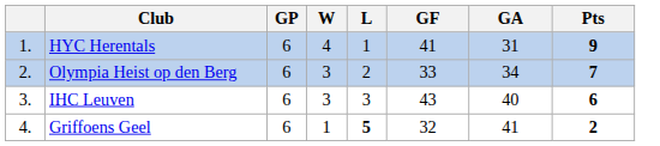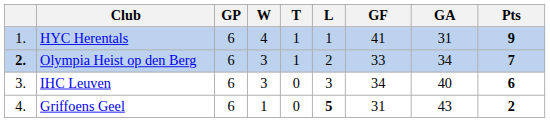 <table class="wikitable">
 <tr>
 <th width="30"></th>
 <th width="200">Club</th>
 <th width="30">GP</th>
 <th width="30">W</th>
+<th width="30">T</th>
 <th width="30">L</th>
 <th width="70">GF</th>
 <th width="70">GA</th>
 <th width="70">Pts</th>
 </tr>
 <tr bgcolor="#BCD2EE" align="center">
 <td>1.</td>
 <td align="left"><a href='#'>HYC Herentals</a></td>
 <td>6</td>
 <td>4</td>
 <td>1</td>
+<td>1</td>
 <td>41</td>
 <td>31</td>
 <td><strong>9</strong></td>
 </tr>
 <tr bgcolor="#BCD2EE" align="center">
-<td>2.</td>
+<td><strong>2.</strong></td>
 <td align="left"><a href='#'>Olympia Heist op den Berg</a></td>
 <td>6</td>
 <td>3</td>
+<td>1</td>
 <td>2</td>
 <td>33</td>
 <td>34</td>
 <td><strong>7</strong></td>
 </tr>
 <tr bgcolor="#FFFFFF" align="center">
 <td>3.</td>
 <td align="left"><a href='#'>IHC Leuven</a></td>
 <td>6</td>
 <td>3</td>
+<td>0</td>
 <td>3</td>
-<td>43</td>
+<td>34</td>
 <td>40</td>
 <td><strong>6</strong></td>
 </tr>
 <tr bgcolor="#FFFFFF" align="center">
 <td>4.</td>
 <td align="left"><a href='#'>Griffoens Geel</a></td>
 <td>6</td>
 <td>1</td>
+<td>0</td>
 <td><strong>5</strong></td>
-<td>32</td>
-<td>41</td>
+<td>31</td>
+<td>43</td>
 <td><strong>2</strong></td>
 </tr>
 </table>
